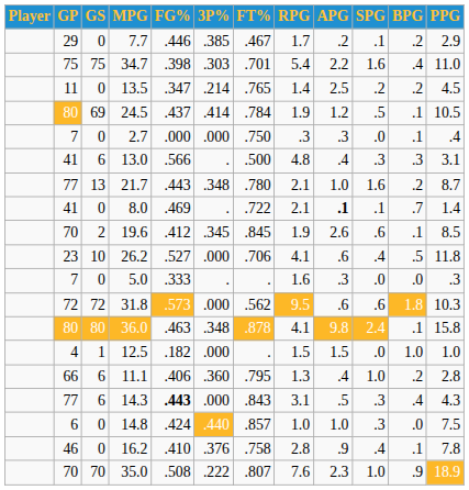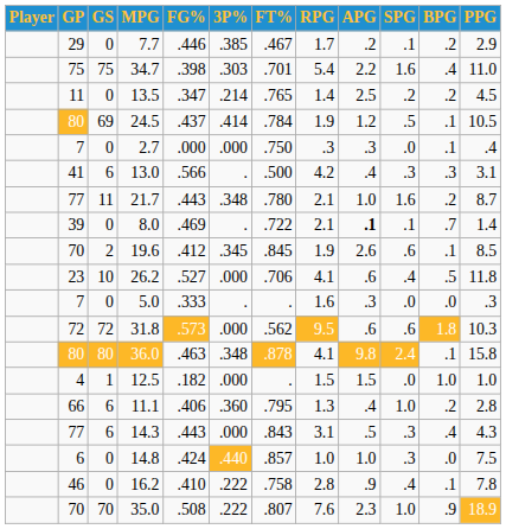 <table class="wikitable sortable" style="text-align:right;">
 <tr>
 <th style="background:#1F90D1; color:#FFC139">Player</th>
 <th style="background:#1F90D1; color:#FFC139">GP</th>
 <th style="background:#1F90D1; color:#FFC139">GS</th>
 <th style="background:#1F90D1; color:#FFC139">MPG</th>
 <th style="background:#1F90D1; color:#FFC139">FG%</th>
 <th style="background:#1F90D1; color:#FFC139">3P%</th>
 <th style="background:#1F90D1; color:#FFC139">FT%</th>
 <th style="background:#1F90D1; color:#FFC139">RPG</th>
 <th style="background:#1F90D1; color:#FFC139">APG</th>
 <th style="background:#1F90D1; color:#FFC139">SPG</th>
 <th style="background:#1F90D1; color:#FFC139">BPG</th>
 <th style="background:#1F90D1; color:#FFC139">PPG</th>
 </tr>
 <tr>
 <td></td>
 <td>29</td>
 <td>0</td>
 <td>7.7</td>
 <td>.446</td>
 <td>.385</td>
 <td>.467</td>
 <td>1.7</td>
 <td>.2</td>
 <td>.1</td>
 <td>.2</td>
 <td>2.9</td>
 </tr>
 <tr>
 <td></td>
 <td>75</td>
 <td>75</td>
 <td>34.7</td>
 <td>.398</td>
 <td>.303</td>
 <td>.701</td>
 <td>5.4</td>
 <td>2.2</td>
 <td>1.6</td>
 <td>.4</td>
 <td>11.0</td>
 </tr>
 <tr>
 <td></td>
 <td>11</td>
 <td>0</td>
 <td>13.5</td>
 <td>.347</td>
 <td>.214</td>
 <td>.765</td>
 <td>1.4</td>
 <td>2.5</td>
 <td>.2</td>
 <td>.2</td>
 <td>4.5</td>
 </tr>
 <tr>
 <td></td>
 <td style="background:#FDB827;color:#FFFFFF;">80</td>
 <td>69</td>
 <td>24.5</td>
 <td>.437</td>
 <td>.414</td>
 <td>.784</td>
 <td>1.9</td>
 <td>1.2</td>
 <td>.5</td>
 <td>.1</td>
 <td>10.5</td>
 </tr>
 <tr>
 <td></td>
 <td>7</td>
 <td>0</td>
 <td>2.7</td>
 <td>.000</td>
 <td>.000</td>
 <td>.750</td>
 <td>.3</td>
 <td>.3</td>
 <td>.0</td>
 <td>.1</td>
 <td>.4</td>
 </tr>
 <tr>
 <td></td>
 <td>41</td>
 <td>6</td>
 <td>13.0</td>
 <td>.566</td>
 <td>.</td>
 <td>.500</td>
-<td>4.8</td>
+<td>4.2</td>
 <td>.4</td>
 <td>.3</td>
 <td>.3</td>
 <td>3.1</td>
 </tr>
 <tr>
 <td></td>
 <td>77</td>
-<td>13</td>
+<td>11</td>
 <td>21.7</td>
 <td>.443</td>
 <td>.348</td>
 <td>.780</td>
 <td>2.1</td>
 <td>1.0</td>
 <td>1.6</td>
 <td>.2</td>
 <td>8.7</td>
 </tr>
 <tr>
 <td></td>
-<td>41</td>
+<td>39</td>
 <td>0</td>
 <td>8.0</td>
 <td>.469</td>
 <td>.</td>
 <td>.722</td>
 <td>2.1</td>
 <td><strong>.1</strong></td>
 <td>.1</td>
 <td>.7</td>
 <td>1.4</td>
 </tr>
 <tr>
 <td></td>
 <td>70</td>
 <td>2</td>
 <td>19.6</td>
 <td>.412</td>
 <td>.345</td>
 <td>.845</td>
 <td>1.9</td>
 <td>2.6</td>
 <td>.6</td>
 <td>.1</td>
 <td>8.5</td>
 </tr>
 <tr>
 <td></td>
 <td>23</td>
 <td>10</td>
 <td>26.2</td>
 <td>.527</td>
 <td>.000</td>
 <td>.706</td>
 <td>4.1</td>
 <td>.6</td>
 <td>.4</td>
 <td>.5</td>
 <td>11.8</td>
 </tr>
 <tr>
 <td></td>
 <td>7</td>
 <td>0</td>
 <td>5.0</td>
 <td>.333</td>
 <td>.</td>
 <td>.</td>
 <td>1.6</td>
 <td>.3</td>
 <td>.0</td>
 <td>.0</td>
 <td>.3</td>
 </tr>
 <tr>
 <td></td>
 <td>72</td>
 <td>72</td>
 <td>31.8</td>
 <td style="background:#FDB827;color:#FFFFFF;">.573</td>
 <td>.000</td>
 <td>.562</td>
 <td style="background:#FDB827;color:#FFFFFF;">9.5</td>
 <td>.6</td>
 <td>.6</td>
 <td style="background:#FDB827;color:#FFFFFF;">1.8</td>
 <td>10.3</td>
 </tr>
 <tr>
 <td></td>
 <td style="background:#FDB827;color:#FFFFFF;">80</td>
 <td style="background:#FDB827;color:#FFFFFF;">80</td>
 <td style="background:#FDB827;color:#FFFFFF;">36.0</td>
 <td>.463</td>
 <td>.348</td>
 <td style="background:#FDB827;color:#FFFFFF;">.878</td>
 <td>4.1</td>
 <td style="background:#FDB827;color:#FFFFFF;">9.8</td>
 <td style="background:#FDB827;color:#FFFFFF;">2.4</td>
 <td>.1</td>
 <td>15.8</td>
 </tr>
 <tr>
 <td></td>
 <td>4</td>
 <td>1</td>
 <td>12.5</td>
 <td>.182</td>
 <td>.000</td>
 <td>.</td>
 <td>1.5</td>
 <td>1.5</td>
 <td>.0</td>
 <td>1.0</td>
 <td>1.0</td>
 </tr>
 <tr>
 <td></td>
 <td>66</td>
 <td>6</td>
 <td>11.1</td>
 <td>.406</td>
 <td>.360</td>
 <td>.795</td>
 <td>1.3</td>
 <td>.4</td>
 <td>1.0</td>
 <td>.2</td>
 <td>2.8</td>
 </tr>
 <tr>
 <td></td>
 <td>77</td>
 <td>6</td>
 <td>14.3</td>
-<td><strong>.443</strong></td>
+<td>.443</td>
 <td>.000</td>
 <td>.843</td>
 <td>3.1</td>
 <td>.5</td>
 <td>.3</td>
 <td>.4</td>
 <td>4.3</td>
 </tr>
 <tr>
 <td></td>
 <td>6</td>
 <td>0</td>
 <td>14.8</td>
 <td>.424</td>
 <td style="background:#FDB827;color:#FFFFFF;">.440</td>
 <td>.857</td>
 <td>1.0</td>
 <td>1.0</td>
 <td>.3</td>
 <td>.0</td>
 <td>7.5</td>
 </tr>
 <tr>
 <td></td>
 <td>46</td>
 <td>0</td>
 <td>16.2</td>
 <td>.410</td>
-<td>.376</td>
+<td>.222</td>
 <td>.758</td>
 <td>2.8</td>
 <td>.9</td>
 <td>.4</td>
 <td>.1</td>
 <td>7.8</td>
 </tr>
 <tr>
 <td></td>
 <td>70</td>
 <td>70</td>
 <td>35.0</td>
 <td>.508</td>
 <td>.222</td>
 <td>.807</td>
 <td>7.6</td>
 <td>2.3</td>
 <td>1.0</td>
 <td>.9</td>
 <td style="background:#FDB827;color:#FFFFFF;">18.9</td>
 </tr>
 </table>
